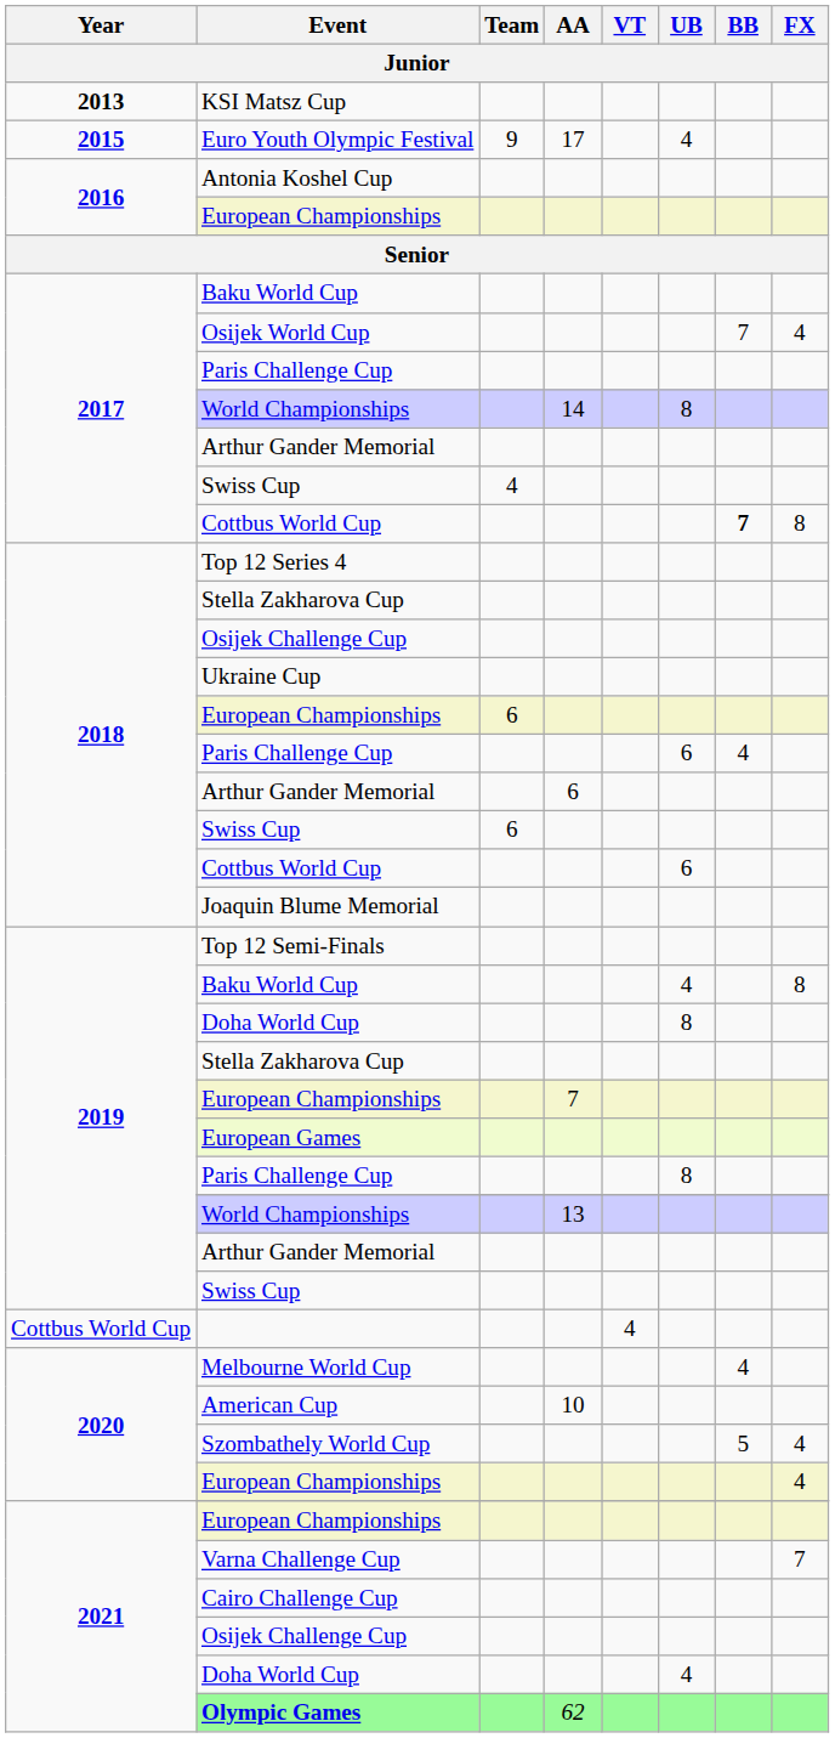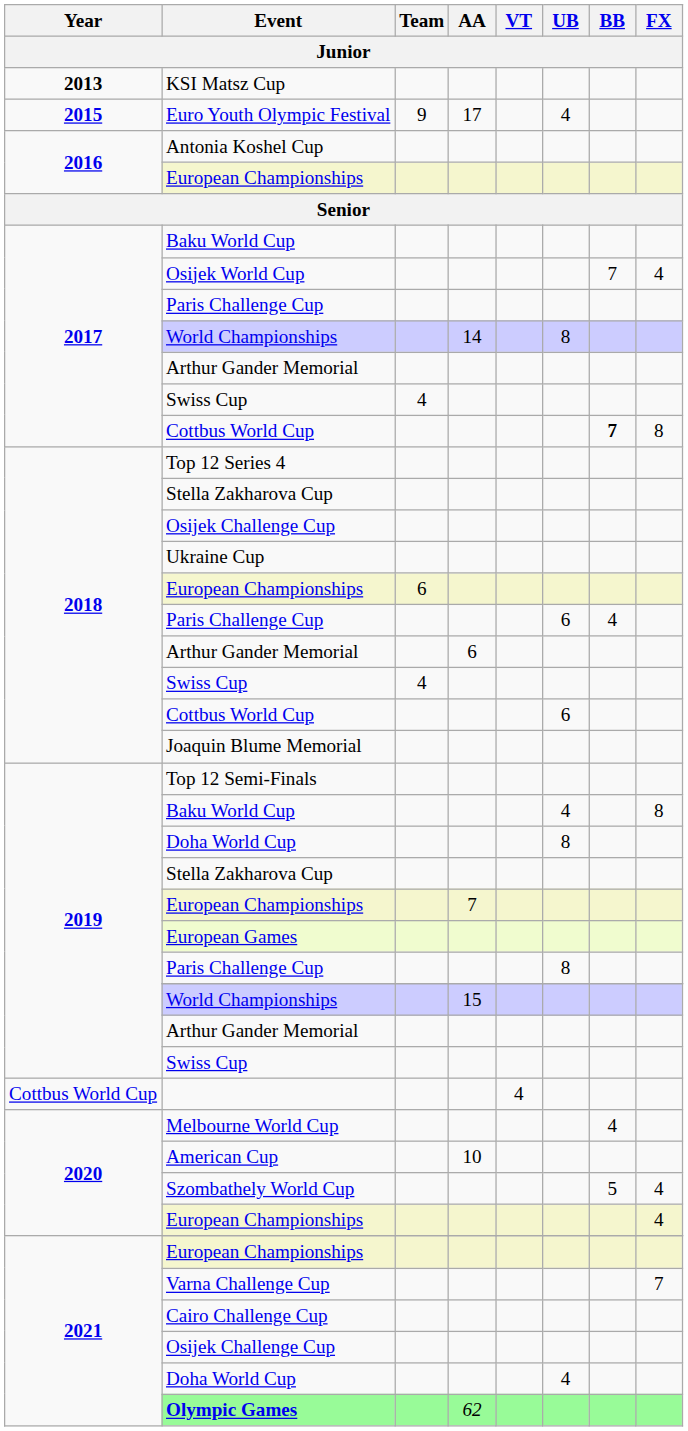 <table class="wikitable" style="text-align:center; font-size:95%;">
 <tr>
 <th align="center">Year</th>
 <th align="center">Event</th>
 <th style="width:30px;">Team</th>
 <th style="width:30px;">AA</th>
 <th style="width:30px;"><a href='#'>VT</a></th>
 <th style="width:30px;"><a href='#'>UB</a></th>
 <th style="width:30px;"><a href='#'>BB</a></th>
 <th style="width:30px;"><a href='#'>FX</a></th>
 </tr>
 <tr>
 <th colspan="8"><strong>Junior</strong></th>
 </tr>
 <tr>
 <td rowspan="1"><strong>2013</strong></td>
 <td align=left>KSI Matsz Cup</td>
 <td></td>
 <td></td>
 <td></td>
 <td></td>
 <td></td>
 <td></td>
 </tr>
 <tr>
 <td rowspan="1"><strong><a href='#'>2015</a></strong></td>
 <td align=left><a href='#'>Euro Youth Olympic Festival</a></td>
 <td>9</td>
 <td>17</td>
 <td></td>
 <td>4</td>
 <td></td>
 <td></td>
 </tr>
 <tr>
 <td rowspan="2"><strong><a href='#'>2016</a></strong></td>
 <td align=left>Antonia Koshel Cup</td>
 <td></td>
 <td></td>
 <td></td>
 <td></td>
 <td></td>
 <td></td>
 </tr>
 <tr bgcolor=#F5F6CE>
 <td align=left><a href='#'>European Championships</a></td>
 <td></td>
 <td></td>
 <td></td>
 <td></td>
 <td></td>
 <td></td>
 </tr>
 <tr>
 <th colspan="8"><strong>Senior</strong></th>
 </tr>
 <tr>
 <td rowspan="7"><strong><a href='#'>2017</a></strong></td>
 <td align=left><a href='#'>Baku World Cup</a></td>
 <td></td>
 <td></td>
 <td></td>
 <td></td>
 <td></td>
 <td></td>
 </tr>
 <tr>
 <td align=left><a href='#'>Osijek World Cup</a></td>
 <td></td>
 <td></td>
 <td></td>
 <td></td>
 <td>7</td>
 <td>4</td>
 </tr>
 <tr>
 <td align=left><a href='#'>Paris Challenge Cup</a></td>
 <td></td>
 <td></td>
 <td></td>
 <td></td>
 <td></td>
 <td></td>
 </tr>
 <tr bgcolor=#CCCCFF>
 <td align=left><a href='#'>World Championships</a></td>
 <td></td>
 <td>14</td>
 <td></td>
 <td>8</td>
 <td></td>
 <td></td>
 </tr>
 <tr>
 <td align=left>Arthur Gander Memorial</td>
 <td></td>
 <td></td>
 <td></td>
 <td></td>
 <td></td>
 <td></td>
 </tr>
 <tr>
 <td align=left>Swiss Cup</td>
 <td>4</td>
 <td></td>
 <td></td>
 <td></td>
 <td></td>
 <td></td>
 </tr>
 <tr>
 <td align=left><a href='#'>Cottbus World Cup</a></td>
 <td></td>
 <td></td>
 <td></td>
 <td></td>
 <td><strong>7</strong></td>
 <td>8</td>
 </tr>
 <tr>
 <td rowspan="10"><strong><a href='#'>2018</a></strong></td>
 <td align=left>Top 12 Series 4</td>
 <td></td>
 <td></td>
 <td></td>
 <td></td>
 <td></td>
 <td></td>
 </tr>
 <tr>
 <td align=left>Stella Zakharova Cup</td>
 <td></td>
 <td></td>
 <td></td>
 <td></td>
 <td></td>
 <td></td>
 </tr>
 <tr>
 <td align=left><a href='#'>Osijek Challenge Cup</a></td>
 <td></td>
 <td></td>
 <td></td>
 <td></td>
 <td></td>
 <td></td>
 </tr>
 <tr>
 <td align=left>Ukraine Cup</td>
 <td></td>
 <td></td>
 <td></td>
 <td></td>
 <td></td>
 <td></td>
 </tr>
 <tr bgcolor=#F5F6CE>
 <td align=left><a href='#'>European Championships</a></td>
 <td>6</td>
 <td></td>
 <td></td>
 <td></td>
 <td></td>
 <td></td>
 </tr>
 <tr>
 <td align=left><a href='#'>Paris Challenge Cup</a></td>
 <td></td>
 <td></td>
 <td></td>
 <td>6</td>
 <td>4</td>
 <td></td>
 </tr>
 <tr>
 <td align=left>Arthur Gander Memorial</td>
 <td></td>
 <td>6</td>
 <td></td>
 <td></td>
 <td></td>
 <td></td>
 </tr>
 <tr>
 <td align=left><a href='#'>Swiss Cup</a></td>
-<td>6</td>
+<td>4</td>
 <td></td>
 <td></td>
 <td></td>
 <td></td>
 <td></td>
 </tr>
 <tr>
 <td align=left><a href='#'>Cottbus World Cup</a></td>
 <td></td>
 <td></td>
 <td></td>
 <td>6</td>
 <td></td>
 <td></td>
 </tr>
 <tr>
 <td align=left>Joaquin Blume Memorial</td>
 <td></td>
 <td></td>
 <td></td>
 <td></td>
 <td></td>
 <td></td>
 </tr>
 <tr>
 <td rowspan="11"><strong><a href='#'>2019</a></strong></td>
 <td align=left>Top 12 Semi-Finals</td>
 <td></td>
 <td></td>
 <td></td>
 <td></td>
 <td></td>
 <td></td>
 </tr>
 <tr>
 <td align=left><a href='#'>Baku World Cup</a></td>
 <td></td>
 <td></td>
 <td></td>
 <td>4</td>
 <td></td>
 <td>8</td>
 </tr>
 <tr>
 <td align=left><a href='#'>Doha World Cup</a></td>
 <td></td>
 <td></td>
 <td></td>
 <td>8</td>
 <td></td>
 <td></td>
 </tr>
 <tr>
 <td align=left>Stella Zakharova Cup</td>
 <td></td>
 <td></td>
 <td></td>
 <td></td>
 <td></td>
 <td></td>
 </tr>
 <tr bgcolor=#F5F6CE>
 <td align=left><a href='#'>European Championships</a></td>
 <td></td>
 <td>7</td>
 <td></td>
 <td></td>
 <td></td>
 <td></td>
 </tr>
 <tr bgcolor=#f0fccf>
 <td align=left><a href='#'>European Games</a></td>
 <td></td>
 <td></td>
 <td></td>
 <td></td>
 <td></td>
 <td></td>
 </tr>
 <tr>
 <td align=left><a href='#'>Paris Challenge Cup</a></td>
 <td></td>
 <td></td>
 <td></td>
 <td>8</td>
 <td></td>
 <td></td>
 </tr>
 <tr>
 </tr>
 <tr bgcolor=#CCCCFF>
 <td align=left><a href='#'>World Championships</a></td>
 <td></td>
-<td>13</td>
+<td>15</td>
 <td></td>
 <td></td>
 <td></td>
 <td></td>
 </tr>
 <tr>
 <td align=left>Arthur Gander Memorial</td>
 <td></td>
 <td></td>
 <td></td>
 <td></td>
 <td></td>
 <td></td>
 </tr>
 <tr>
 <td align=left><a href='#'>Swiss Cup</a></td>
 <td></td>
 <td></td>
 <td></td>
 <td></td>
 <td></td>
 <td></td>
 </tr>
 <tr>
 <td align=left><a href='#'>Cottbus World Cup</a></td>
 <td></td>
 <td></td>
 <td></td>
 <td>4</td>
 <td></td>
 <td></td>
 </tr>
 <tr>
 <td rowspan="4"><strong><a href='#'>2020</a></strong></td>
 <td align=left><a href='#'>Melbourne World Cup</a></td>
 <td></td>
 <td></td>
 <td></td>
 <td></td>
 <td>4</td>
 <td></td>
 </tr>
 <tr>
 <td align=left><a href='#'>American Cup</a></td>
 <td></td>
 <td>10</td>
 <td></td>
 <td></td>
 <td></td>
 <td></td>
 </tr>
 <tr>
 <td align=left><a href='#'>Szombathely World Cup</a></td>
 <td></td>
 <td></td>
 <td></td>
 <td></td>
 <td>5</td>
 <td>4</td>
 </tr>
 <tr bgcolor=#F5F6CE>
 <td align=left><a href='#'>European Championships</a></td>
 <td></td>
 <td></td>
 <td></td>
 <td></td>
 <td></td>
 <td>4</td>
 </tr>
 <tr>
 <td rowspan="7"><strong><a href='#'>2021</a></strong></td>
 </tr>
 <tr bgcolor=#F5F6CE>
 <td align=left><a href='#'>European Championships</a></td>
 <td></td>
 <td></td>
 <td></td>
 <td></td>
 <td></td>
 <td></td>
 </tr>
 <tr>
 <td align=left><a href='#'>Varna Challenge Cup</a></td>
 <td></td>
 <td></td>
 <td></td>
 <td></td>
 <td></td>
 <td>7</td>
 </tr>
 <tr>
 <td align=left><a href='#'>Cairo Challenge Cup</a></td>
 <td></td>
 <td></td>
 <td></td>
 <td></td>
 <td></td>
 <td></td>
 </tr>
 <tr>
 <td align=left><a href='#'>Osijek Challenge Cup</a></td>
 <td></td>
 <td></td>
 <td></td>
 <td></td>
 <td></td>
 <td></td>
 </tr>
 <tr>
 <td align=left><a href='#'>Doha World Cup</a></td>
 <td></td>
 <td></td>
 <td></td>
 <td>4</td>
 <td></td>
 <td></td>
 </tr>
 <tr bgcolor=98FB98>
 <td align=left><strong><a href='#'>Olympic Games</a></strong></td>
 <td></td>
 <td><em>62</em></td>
 <td></td>
 <td></td>
 <td></td>
 <td></td>
 </tr>
 </table>
